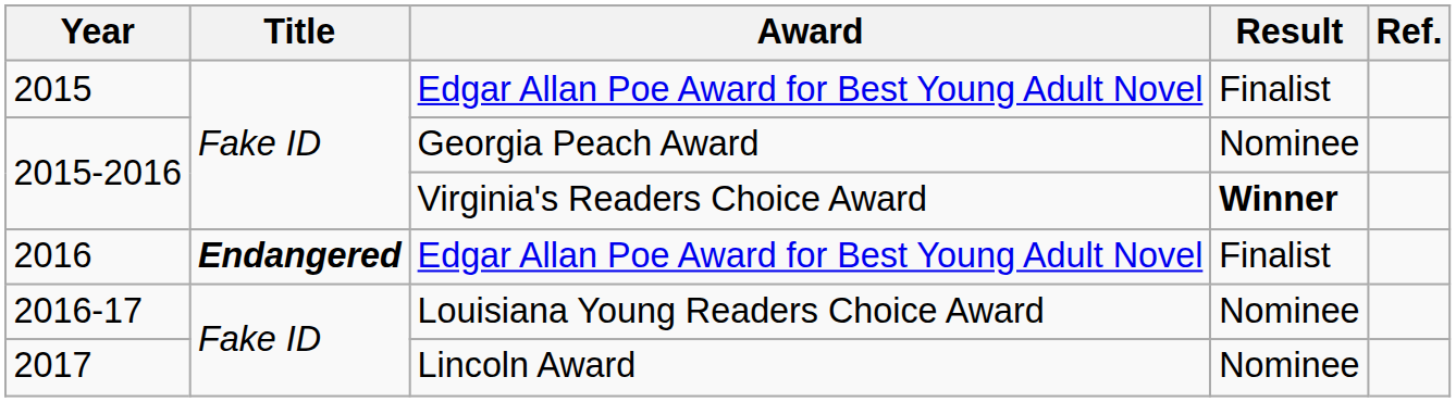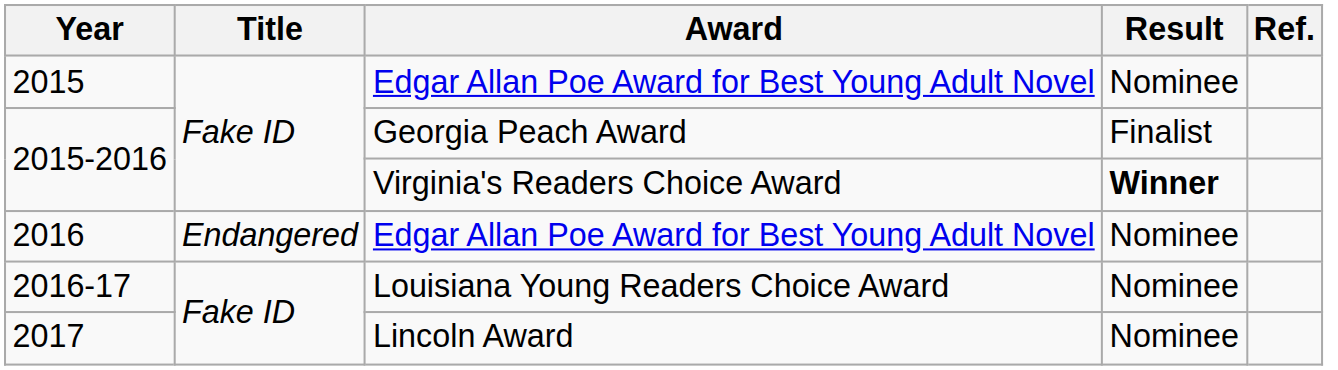 <table class="wikitable">
 <tr>
 <th>Year</th>
 <th>Title</th>
 <th>Award</th>
 <th>Result</th>
 <th>Ref.</th>
 </tr>
 <tr>
 <td>2015</td>
 <td rowspan="3"><em>Fake ID</em></td>
 <td><a href='#'>Edgar Allan Poe Award for Best Young Adult Novel</a></td>
-<td>Finalist</td>
+<td>Nominee</td>
 <td></td>
 </tr>
 <tr>
 <td rowspan="2">2015-2016</td>
 <td>Georgia Peach Award</td>
-<td>Nominee</td>
+<td>Finalist</td>
 <td></td>
 </tr>
 <tr>
 <td>Virginia's Readers Choice Award</td>
 <td><strong>Winner</strong></td>
 <td></td>
 </tr>
 <tr>
 <td>2016</td>
-<td><strong><em>Endangered</em></strong></td>
+<td><em>Endangered</em></td>
 <td><a href='#'>Edgar Allan Poe Award for Best Young Adult Novel</a></td>
-<td>Finalist</td>
+<td>Nominee</td>
 <td></td>
 </tr>
 <tr>
 <td>2016-17</td>
 <td rowspan="2"><em>Fake ID</em></td>
 <td>Louisiana Young Readers Choice Award</td>
 <td>Nominee</td>
 <td></td>
 </tr>
 <tr>
 <td>2017</td>
 <td>Lincoln Award</td>
 <td>Nominee</td>
 <td></td>
 </tr>
 </table>
